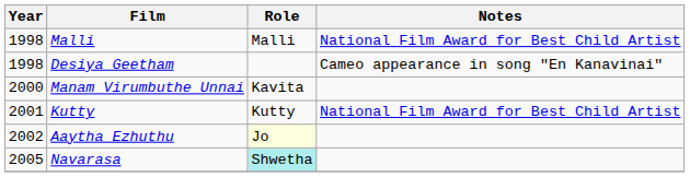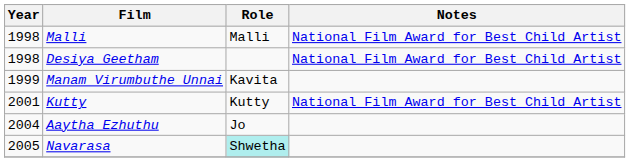 <table class="wikitable">
 <tr style="background:#ccc; text-align:center;">
 <th>Year</th>
 <th>Film</th>
 <th>Role</th>
 <th>Notes</th>
 </tr>
 <tr>
 <td>1998</td>
 <td><em><a href='#'>Malli</a></em></td>
 <td>Malli</td>
 <td><a href='#'>National Film Award for Best Child Artist</a></td>
 </tr>
 <tr>
 <td>1998</td>
 <td><em><a href='#'>Desiya Geetham</a></em></td>
 <td></td>
-<td>Cameo appearance in song "En Kanavinai"</td>
+<td><a href='#'>National Film Award for Best Child Artist</a></td>
 </tr>
 <tr>
-<td>2000</td>
+<td>1999</td>
 <td><em><a href='#'>Manam Virumbuthe Unnai</a></em></td>
 <td>Kavita</td>
 <td></td>
 </tr>
 <tr>
 <td>2001</td>
 <td><em><a href='#'>Kutty</a></em></td>
 <td>Kutty</td>
 <td><a href='#'>National Film Award for Best Child Artist</a></td>
 </tr>
 <tr>
-<td>2002</td>
+<td>2004</td>
 <td><em><a href='#'>Aaytha Ezhuthu</a></em></td>
-<td style="background: lightyellow;">Jo</td>
+<td>Jo</td>
 <td></td>
 </tr>
 <tr>
 <td>2005</td>
 <td><em><a href='#'>Navarasa</a></em></td>
 <td style="background: paleturquoise;">Shwetha</td>
 <td></td>
 </tr>
 <tr>
 </tr>
 </table>
